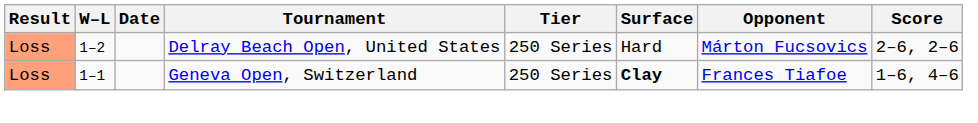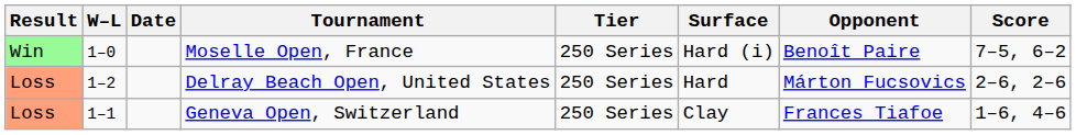 <table class="sortable wikitable">
 <tr>
 <th>Result</th>
 <th class="unsortable">W–L</th>
 <th>Date</th>
 <th>Tournament</th>
 <th>Tier</th>
 <th>Surface</th>
 <th>Opponent</th>
 <th class="unsortable">Score</th>
+</tr>
+<tr>
+<td bgcolor=98FB98>Win</td>
+<td><small>1–0</small></td>
+<td><a href='#'></a></td>
+<td><a href='#'>Moselle Open</a>, France</td>
+<td>250 Series</td>
+<td>Hard (i)</td>
+<td> <a href='#'>Benoît Paire</a></td>
+<td>7–5, 6–2</td>
 </tr>
 <tr>
 <td bgcolor=FFA07A>Loss</td>
 <td><small>1–2</small></td>
 <td><a href='#'></a></td>
 <td><a href='#'>Delray Beach Open</a>, United States</td>
 <td>250 Series</td>
 <td>Hard</td>
 <td> <a href='#'>Márton Fucsovics</a></td>
 <td>2–6, 2–6</td>
 </tr>
 <tr>
 <td bgcolor=FFA07A>Loss</td>
 <td><small>1–1</small></td>
 <td><a href='#'></a></td>
 <td><a href='#'>Geneva Open</a>, Switzerland</td>
 <td>250 Series</td>
-<td><strong>Clay</strong></td>
+<td>Clay</td>
 <td> <a href='#'>Frances Tiafoe</a></td>
 <td>1–6, 4–6</td>
 </tr>
 </table>
